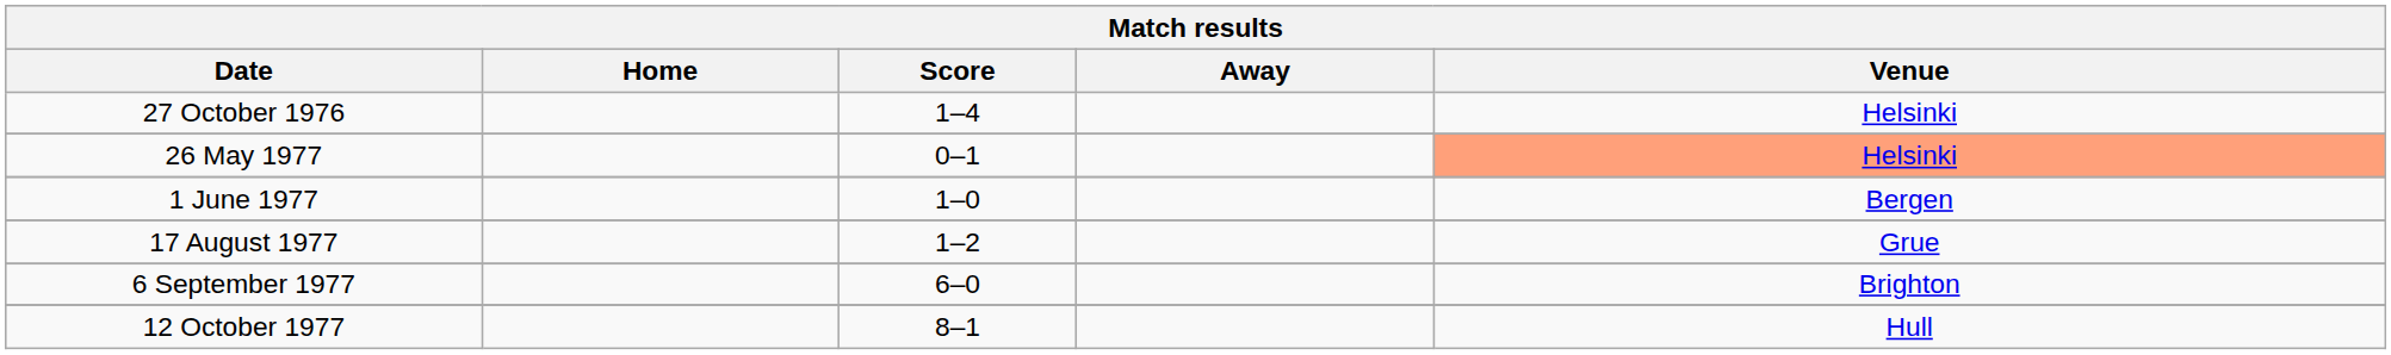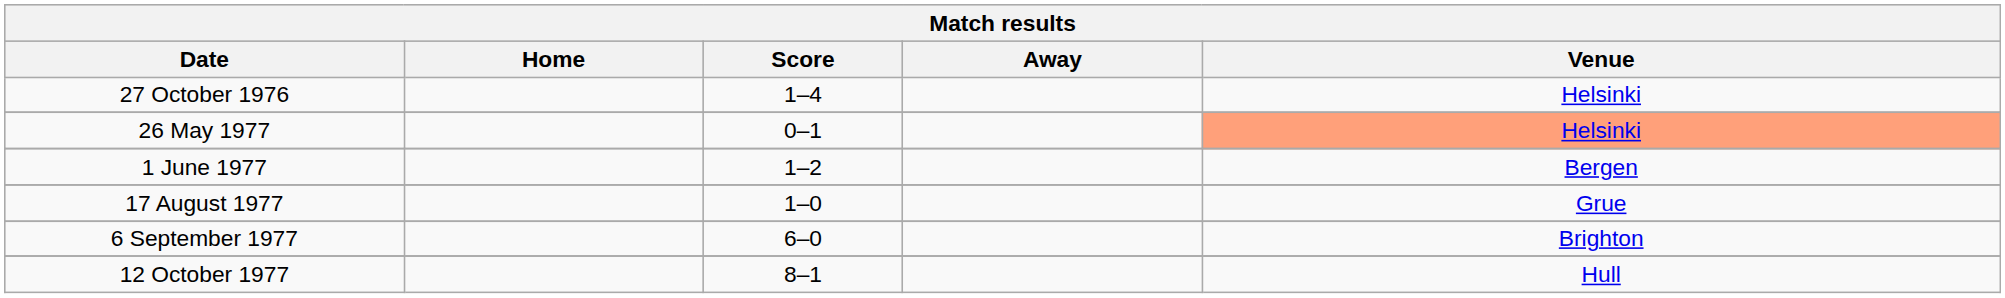 <table class="wikitable" style="font-size:90%; width: 100%; text-align: center;">
 <tr>
 <th colspan=6>Match results</th>
 </tr>
 <tr>
 <th width=20%>Date</th>
 <th width=15%>Home</th>
 <th width=10%>Score</th>
 <th width=15%>Away</th>
 <th width=40%>Venue</th>
 </tr>
 <tr>
 <td>27 October 1976</td>
 <td style="text-align:right"></td>
 <td>1–4</td>
 <td style="text-align:left"></td>
 <td><a href='#'>Helsinki</a></td>
 </tr>
 <tr>
 </tr>
 <tr>
 <td>26 May 1977</td>
 <td style="text-align:right"></td>
 <td>0–1</td>
 <td style="text-align:left"></td>
 <td style="background: lightsalmon;"><a href='#'>Helsinki</a></td>
 </tr>
 <tr>
 </tr>
 <tr>
 <td>1 June 1977</td>
 <td style="text-align:right"></td>
-<td>1–0</td>
+<td>1–2</td>
 <td style="text-align:left"></td>
 <td><a href='#'>Bergen</a></td>
 </tr>
 <tr>
 </tr>
 <tr>
 <td>17 August 1977</td>
 <td style="text-align:right"></td>
-<td>1–2</td>
+<td>1–0</td>
 <td style="text-align:left"></td>
 <td><a href='#'>Grue</a></td>
 </tr>
 <tr>
 </tr>
 <tr>
 <td>6 September 1977</td>
 <td style="text-align:right"></td>
 <td>6–0</td>
 <td style="text-align:left"></td>
 <td><a href='#'>Brighton</a></td>
 </tr>
 <tr>
 </tr>
 <tr>
 <td>12 October 1977</td>
 <td style="text-align:right"></td>
 <td>8–1</td>
 <td style="text-align:left"></td>
 <td><a href='#'>Hull</a></td>
 </tr>
 </table>
